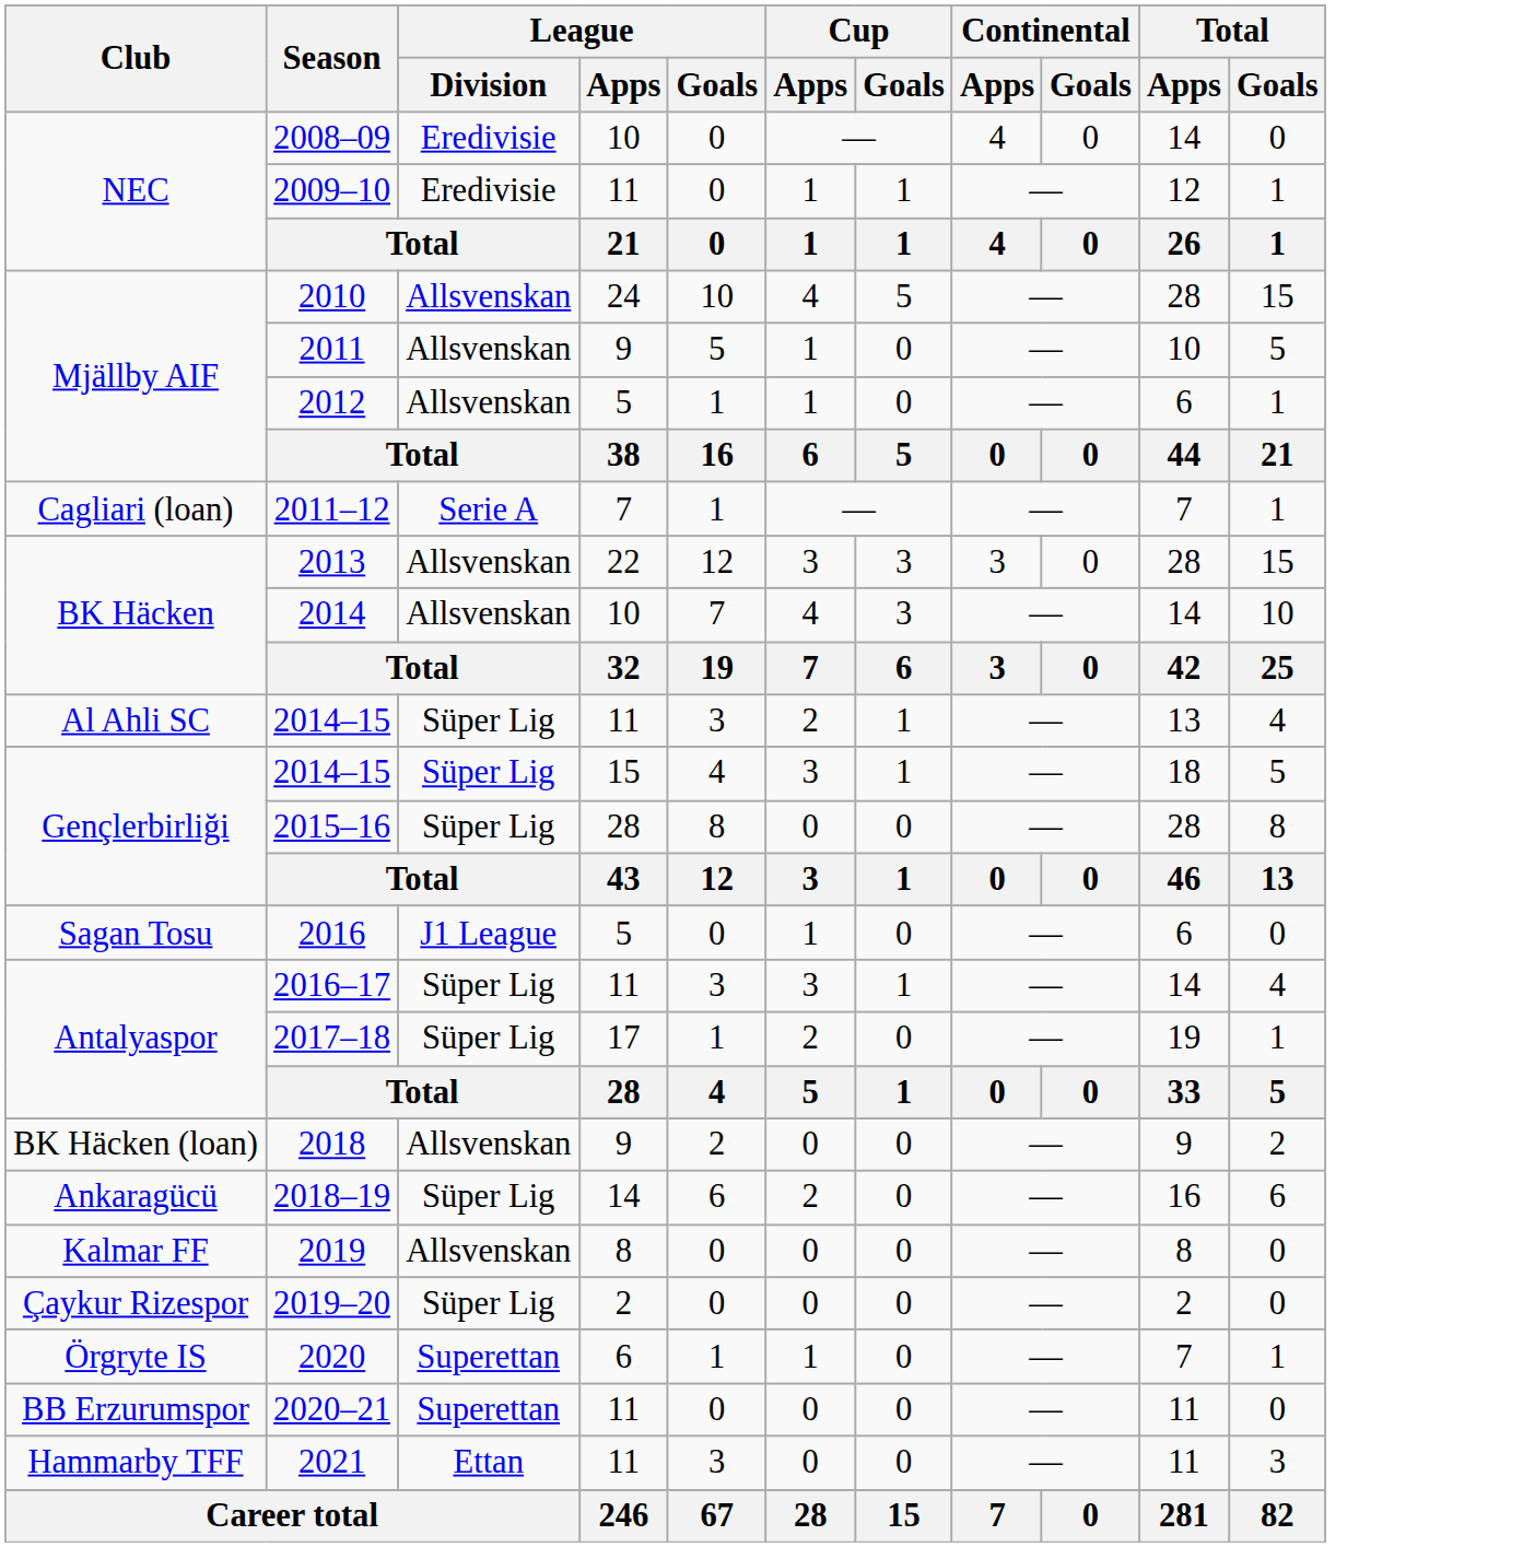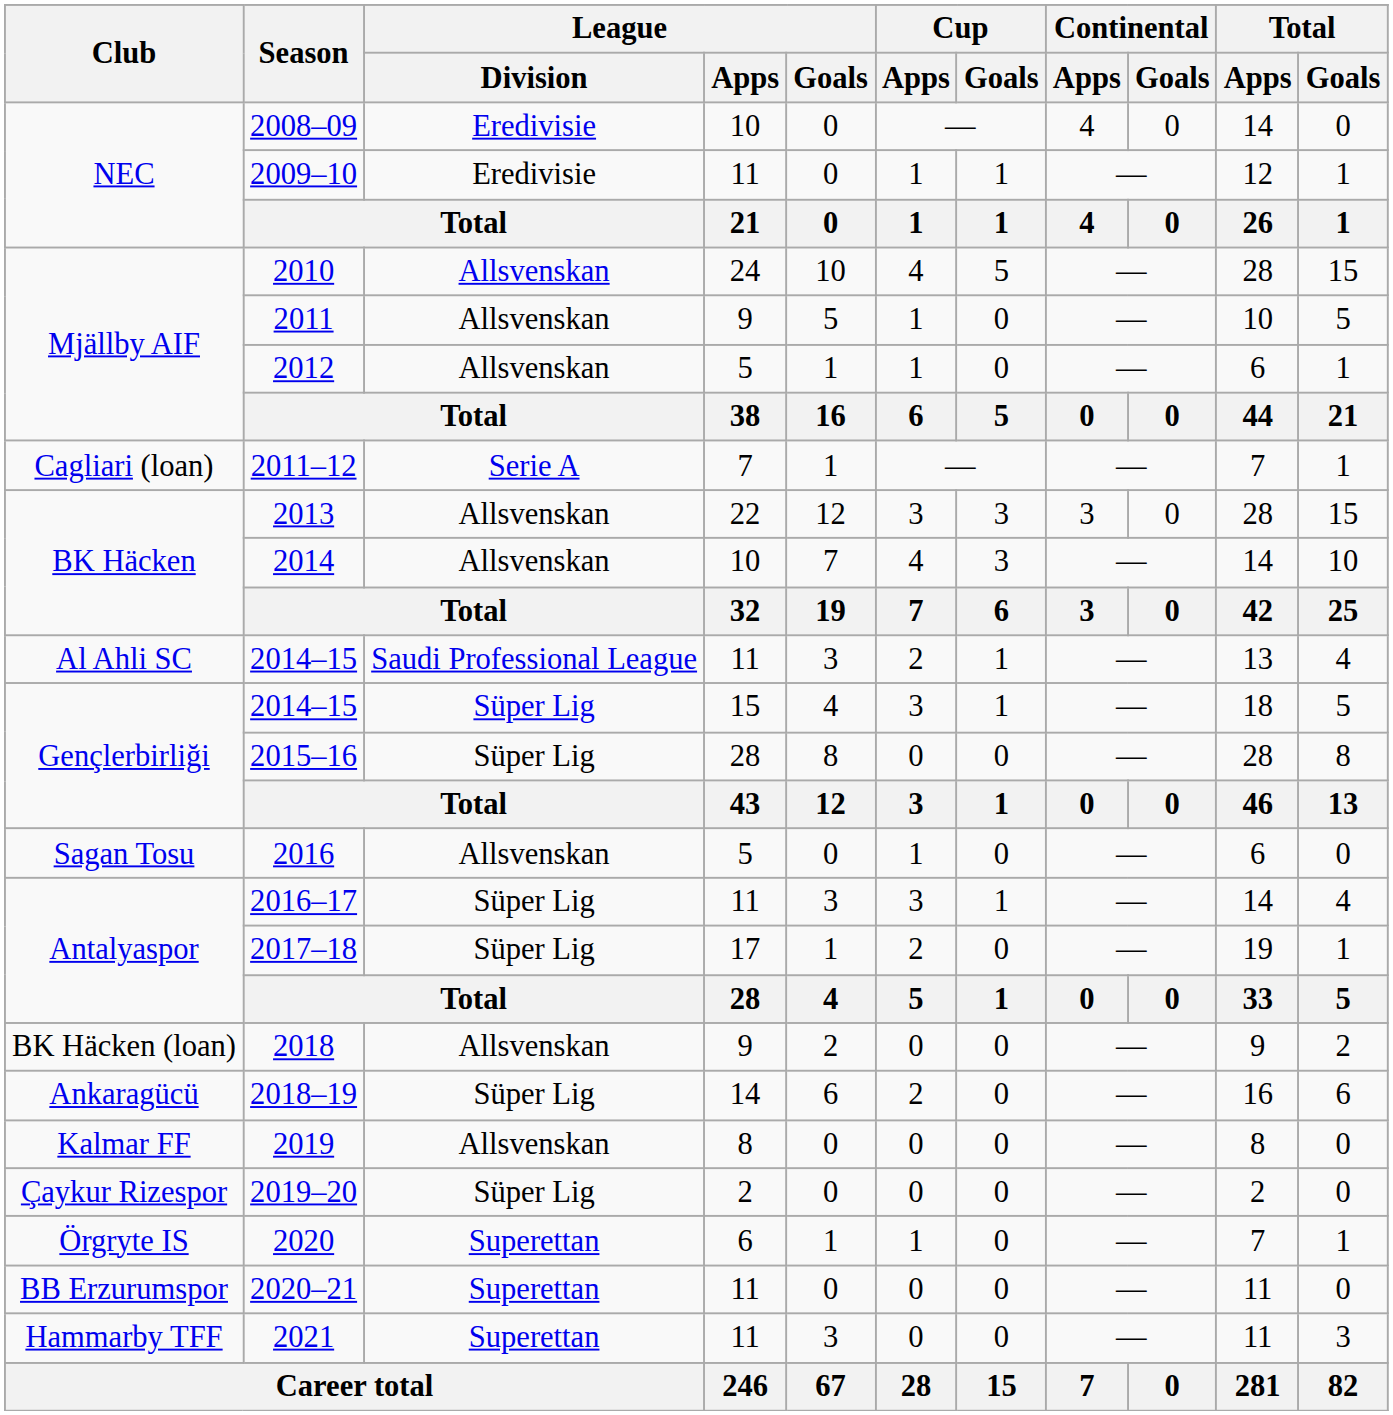 <table class="wikitable" style="text-align:center">
 <tr>
 <th rowspan="2">Club</th>
 <th rowspan="2">Season</th>
 <th colspan="3">League</th>
 <th colspan="2">Cup</th>
 <th colspan="2">Continental</th>
 <th colspan="2">Total</th>
 </tr>
 <tr>
 <th>Division</th>
 <th>Apps</th>
 <th>Goals</th>
 <th>Apps</th>
 <th>Goals</th>
 <th>Apps</th>
 <th>Goals</th>
 <th>Apps</th>
 <th>Goals</th>
 </tr>
 <tr>
 <td rowspan="3"><a href='#'>NEC</a></td>
 <td><a href='#'>2008–09</a></td>
 <td><a href='#'>Eredivisie</a></td>
 <td>10</td>
 <td>0</td>
 <td colspan="2">—</td>
 <td>4</td>
 <td>0</td>
 <td>14</td>
 <td>0</td>
 </tr>
 <tr>
 <td><a href='#'>2009–10</a></td>
 <td>Eredivisie</td>
 <td>11</td>
 <td>0</td>
 <td>1</td>
 <td>1</td>
 <td colspan="2">—</td>
 <td>12</td>
 <td>1</td>
 </tr>
 <tr>
 <th colspan="2">Total</th>
 <th>21</th>
 <th>0</th>
 <th>1</th>
 <th>1</th>
 <th>4</th>
 <th>0</th>
 <th>26</th>
 <th>1</th>
 </tr>
 <tr>
 <td rowspan="4"><a href='#'>Mjällby AIF</a></td>
 <td><a href='#'>2010</a></td>
 <td><a href='#'>Allsvenskan</a></td>
 <td>24</td>
 <td>10</td>
 <td>4</td>
 <td>5</td>
 <td colspan="2">—</td>
 <td>28</td>
 <td>15</td>
 </tr>
 <tr>
 <td><a href='#'>2011</a></td>
 <td>Allsvenskan</td>
 <td>9</td>
 <td>5</td>
 <td>1</td>
 <td>0</td>
 <td colspan="2">—</td>
 <td>10</td>
 <td>5</td>
 </tr>
 <tr>
 <td><a href='#'>2012</a></td>
 <td>Allsvenskan</td>
 <td>5</td>
 <td>1</td>
 <td>1</td>
 <td>0</td>
 <td colspan="2">—</td>
 <td>6</td>
 <td>1</td>
 </tr>
 <tr>
 <th colspan="2">Total</th>
 <th>38</th>
 <th>16</th>
 <th>6</th>
 <th>5</th>
 <th>0</th>
 <th>0</th>
 <th>44</th>
 <th>21</th>
 </tr>
 <tr>
 <td><a href='#'>Cagliari</a> (loan)</td>
 <td><a href='#'>2011–12</a></td>
 <td><a href='#'>Serie A</a></td>
 <td>7</td>
 <td>1</td>
 <td colspan="2">—</td>
 <td colspan="2">—</td>
 <td>7</td>
 <td>1</td>
 </tr>
 <tr>
 <td rowspan="3"><a href='#'>BK Häcken</a></td>
 <td><a href='#'>2013</a></td>
 <td>Allsvenskan</td>
 <td>22</td>
 <td>12</td>
 <td>3</td>
 <td>3</td>
 <td>3</td>
 <td>0</td>
 <td>28</td>
 <td>15</td>
 </tr>
 <tr>
 <td><a href='#'>2014</a></td>
 <td>Allsvenskan</td>
 <td>10</td>
 <td>7</td>
 <td>4</td>
 <td>3</td>
 <td colspan="2">—</td>
 <td>14</td>
 <td>10</td>
 </tr>
 <tr>
 <th colspan="2">Total</th>
 <th>32</th>
 <th>19</th>
 <th>7</th>
 <th>6</th>
 <th>3</th>
 <th>0</th>
 <th>42</th>
 <th>25</th>
 </tr>
 <tr>
 <td><a href='#'>Al Ahli SC</a></td>
 <td><a href='#'>2014–15</a></td>
-<td>Süper Lig</td>
+<td><a href='#'>Saudi Professional League</a></td>
 <td>11</td>
 <td>3</td>
 <td>2</td>
 <td>1</td>
 <td colspan="2">—</td>
 <td>13</td>
 <td>4</td>
 </tr>
 <tr>
 <td rowspan="3"><a href='#'>Gençlerbirliği</a></td>
 <td><a href='#'>2014–15</a></td>
 <td><a href='#'>Süper Lig</a></td>
 <td>15</td>
 <td>4</td>
 <td>3</td>
 <td>1</td>
 <td colspan="2">—</td>
 <td>18</td>
 <td>5</td>
 </tr>
 <tr>
 <td><a href='#'>2015–16</a></td>
 <td>Süper Lig</td>
 <td>28</td>
 <td>8</td>
 <td>0</td>
 <td>0</td>
 <td colspan="2">—</td>
 <td>28</td>
 <td>8</td>
 </tr>
 <tr>
 <th colspan="2">Total</th>
 <th>43</th>
 <th>12</th>
 <th>3</th>
 <th>1</th>
 <th>0</th>
 <th>0</th>
 <th>46</th>
 <th>13</th>
 </tr>
 <tr>
 <td><a href='#'>Sagan Tosu</a></td>
 <td><a href='#'>2016</a></td>
-<td><a href='#'>J1 League</a></td>
+<td>Allsvenskan</td>
 <td>5</td>
 <td>0</td>
 <td>1</td>
 <td>0</td>
 <td colspan="2">—</td>
 <td>6</td>
 <td>0</td>
 </tr>
 <tr>
 <td rowspan="3"><a href='#'>Antalyaspor</a></td>
 <td><a href='#'>2016–17</a></td>
 <td>Süper Lig</td>
 <td>11</td>
 <td>3</td>
 <td>3</td>
 <td>1</td>
 <td colspan="2">—</td>
 <td>14</td>
 <td>4</td>
 </tr>
 <tr>
 <td><a href='#'>2017–18</a></td>
 <td>Süper Lig</td>
 <td>17</td>
 <td>1</td>
 <td>2</td>
 <td>0</td>
 <td colspan="2">—</td>
 <td>19</td>
 <td>1</td>
 </tr>
 <tr>
 <th colspan="2">Total</th>
 <th>28</th>
 <th>4</th>
 <th>5</th>
 <th>1</th>
 <th>0</th>
 <th>0</th>
 <th>33</th>
 <th>5</th>
 </tr>
 <tr>
 <td>BK Häcken (loan)</td>
 <td><a href='#'>2018</a></td>
 <td>Allsvenskan</td>
 <td>9</td>
 <td>2</td>
 <td>0</td>
 <td>0</td>
 <td colspan="2">—</td>
 <td>9</td>
 <td>2</td>
 </tr>
 <tr>
 <td><a href='#'>Ankaragücü</a></td>
 <td><a href='#'>2018–19</a></td>
 <td>Süper Lig</td>
 <td>14</td>
 <td>6</td>
 <td>2</td>
 <td>0</td>
 <td colspan="2">—</td>
 <td>16</td>
 <td>6</td>
 </tr>
 <tr>
 <td><a href='#'>Kalmar FF</a></td>
 <td><a href='#'>2019</a></td>
 <td>Allsvenskan</td>
 <td>8</td>
 <td>0</td>
 <td>0</td>
 <td>0</td>
 <td colspan="2">—</td>
 <td>8</td>
 <td>0</td>
 </tr>
 <tr>
 <td><a href='#'>Çaykur Rizespor</a></td>
 <td><a href='#'>2019–20</a></td>
 <td>Süper Lig</td>
 <td>2</td>
 <td>0</td>
 <td>0</td>
 <td>0</td>
 <td colspan="2">—</td>
 <td>2</td>
 <td>0</td>
 </tr>
 <tr>
 <td><a href='#'>Örgryte IS</a></td>
 <td><a href='#'>2020</a></td>
 <td><a href='#'>Superettan</a></td>
 <td>6</td>
 <td>1</td>
 <td>1</td>
 <td>0</td>
 <td colspan="2">—</td>
 <td>7</td>
 <td>1</td>
 </tr>
 <tr>
 <td><a href='#'>BB Erzurumspor</a></td>
 <td><a href='#'>2020–21</a></td>
 <td><a href='#'>Superettan</a></td>
 <td>11</td>
 <td>0</td>
 <td>0</td>
 <td>0</td>
 <td colspan="2">—</td>
 <td>11</td>
 <td>0</td>
 </tr>
 <tr>
 <td><a href='#'>Hammarby TFF</a></td>
 <td><a href='#'>2021</a></td>
-<td><a href='#'>Ettan</a></td>
+<td><a href='#'>Superettan</a></td>
 <td>11</td>
 <td>3</td>
 <td>0</td>
 <td>0</td>
 <td colspan="2">—</td>
 <td>11</td>
 <td>3</td>
 </tr>
 <tr>
 <th colspan="3">Career total</th>
 <th>246</th>
 <th>67</th>
 <th>28</th>
 <th>15</th>
 <th>7</th>
 <th>0</th>
 <th>281</th>
 <th>82</th>
 </tr>
 </table>
